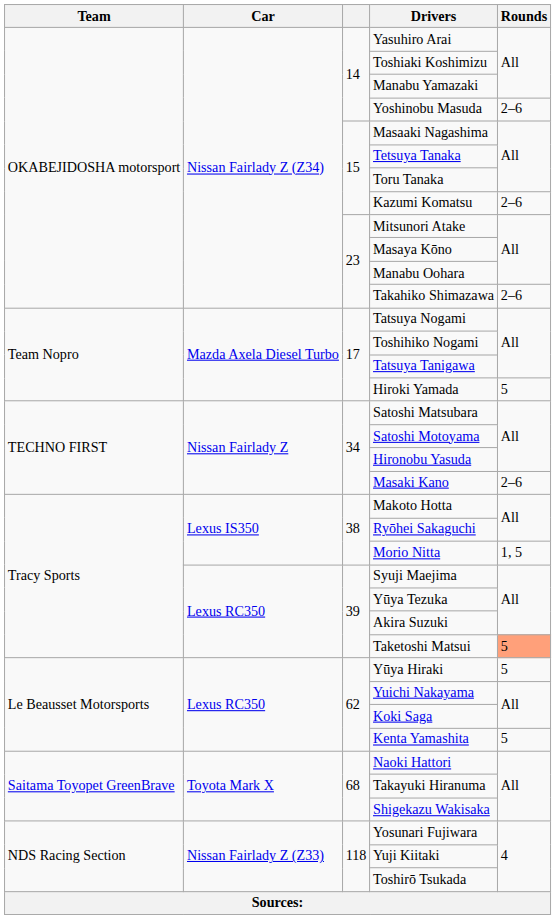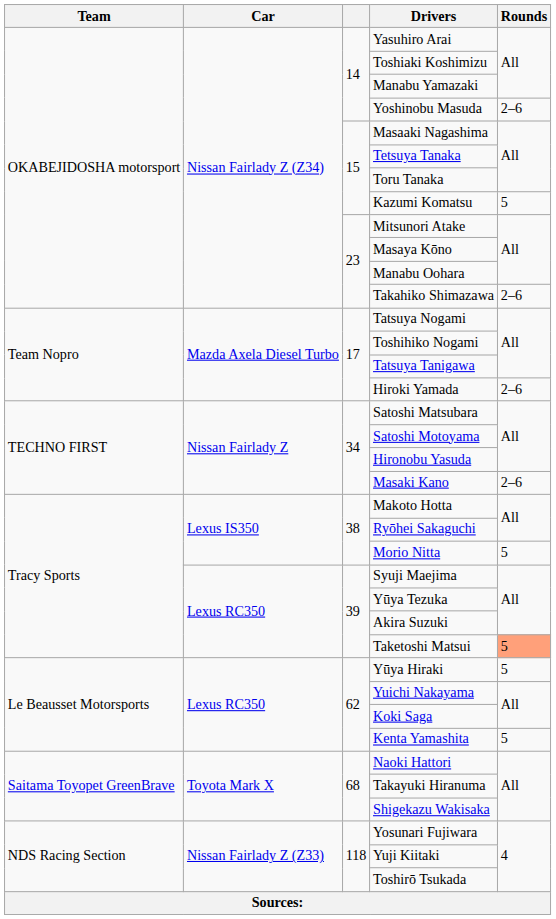 <table class="wikitable" style="font-size: 85%">
 <tr>
 <th>Team</th>
 <th>Car</th>
 <th></th>
 <th>Drivers</th>
 <th>Rounds</th>
 </tr>
 <tr>
 <td rowspan=12> OKABEJIDOSHA motorsport</td>
 <td rowspan=12><a href='#'>Nissan Fairlady Z (Z34)</a></td>
 <td rowspan=4>14</td>
 <td> Yasuhiro Arai</td>
 <td rowspan=3>All</td>
 </tr>
 <tr>
 <td> Toshiaki Koshimizu</td>
 </tr>
 <tr>
 <td> Manabu Yamazaki</td>
 </tr>
 <tr>
 <td> Yoshinobu Masuda</td>
 <td>2–6</td>
 </tr>
 <tr>
 <td rowspan=4>15</td>
 <td> Masaaki Nagashima</td>
 <td rowspan=3>All</td>
 </tr>
 <tr>
 <td> <a href='#'>Tetsuya Tanaka</a></td>
 </tr>
 <tr>
 <td> Toru Tanaka</td>
 </tr>
 <tr>
 <td> Kazumi Komatsu</td>
-<td>2–6</td>
+<td>5</td>
 </tr>
 <tr>
 <td rowspan=4>23</td>
 <td> Mitsunori Atake</td>
 <td rowspan=3>All</td>
 </tr>
 <tr>
 <td> Masaya Kōno</td>
 </tr>
 <tr>
 <td> Manabu Oohara</td>
 </tr>
 <tr>
 <td> Takahiko Shimazawa</td>
 <td>2–6</td>
 </tr>
 <tr>
 <td rowspan=4> Team Nopro</td>
 <td rowspan=4><a href='#'>Mazda Axela Diesel Turbo</a></td>
 <td rowspan=4>17</td>
 <td> Tatsuya Nogami</td>
 <td rowspan=3>All</td>
 </tr>
 <tr>
 <td> Toshihiko Nogami</td>
 </tr>
 <tr>
 <td> <a href='#'>Tatsuya Tanigawa</a></td>
 </tr>
 <tr>
 <td> Hiroki Yamada</td>
-<td>5</td>
+<td>2–6</td>
 </tr>
 <tr>
 <td rowspan=4> TECHNO FIRST</td>
 <td rowspan=4><a href='#'>Nissan Fairlady Z</a></td>
 <td rowspan=4>34</td>
 <td> Satoshi Matsubara</td>
 <td rowspan=3>All</td>
 </tr>
 <tr>
 <td> <a href='#'>Satoshi Motoyama</a></td>
 </tr>
 <tr>
 <td> <a href='#'>Hironobu Yasuda</a></td>
 </tr>
 <tr>
 <td> <a href='#'>Masaki Kano</a></td>
 <td>2–6</td>
 </tr>
 <tr>
 <td rowspan=7> Tracy Sports</td>
 <td rowspan=3><a href='#'>Lexus IS350</a></td>
 <td rowspan=3>38</td>
 <td> Makoto Hotta</td>
 <td rowspan=2>All</td>
 </tr>
 <tr>
 <td> <a href='#'>Ryōhei Sakaguchi</a></td>
 </tr>
 <tr>
 <td> <a href='#'>Morio Nitta</a></td>
-<td>1, 5</td>
+<td>5</td>
 </tr>
 <tr>
 <td rowspan=4><a href='#'>Lexus RC350</a></td>
 <td rowspan=4>39</td>
 <td> Syuji Maejima</td>
 <td rowspan=3>All</td>
 </tr>
 <tr>
 <td> Yūya Tezuka</td>
 </tr>
 <tr>
 <td> Akira Suzuki</td>
 </tr>
 <tr>
 <td> Taketoshi Matsui</td>
 <td style="background: lightsalmon;">5</td>
 </tr>
 <tr>
 <td rowspan=4> Le Beausset Motorsports</td>
 <td rowspan=4><a href='#'>Lexus RC350</a></td>
 <td rowspan=4>62</td>
 <td> Yūya Hiraki</td>
 <td>5</td>
 </tr>
 <tr>
 <td> <a href='#'>Yuichi Nakayama</a></td>
 <td rowspan=2>All</td>
 </tr>
 <tr>
 <td> <a href='#'>Koki Saga</a></td>
 </tr>
 <tr>
 <td> <a href='#'>Kenta Yamashita</a></td>
 <td>5</td>
 </tr>
 <tr>
 <td rowspan=3> <a href='#'>Saitama Toyopet GreenBrave</a></td>
 <td rowspan=3><a href='#'>Toyota Mark X</a></td>
 <td rowspan=3>68</td>
 <td> <a href='#'>Naoki Hattori</a></td>
 <td rowspan=3>All</td>
 </tr>
 <tr>
 <td> Takayuki Hiranuma</td>
 </tr>
 <tr>
 <td> <a href='#'>Shigekazu Wakisaka</a></td>
 </tr>
 <tr>
 <td rowspan=3> NDS Racing Section</td>
 <td rowspan=3><a href='#'>Nissan Fairlady Z (Z33)</a></td>
 <td rowspan=3>118</td>
 <td> Yosunari Fujiwara</td>
 <td rowspan=3>4</td>
 </tr>
 <tr>
 <td> Yuji Kiitaki</td>
 </tr>
 <tr>
 <td> Toshirō Tsukada</td>
 </tr>
 <tr>
 <th colspan=5>Sources:</th>
 </tr>
 </table>
